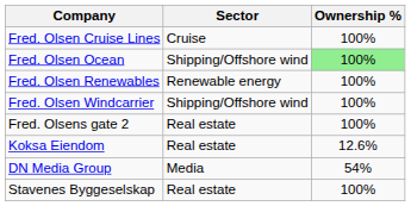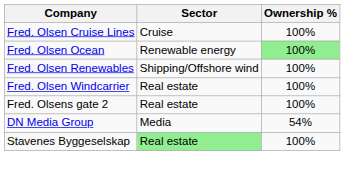 <table class="wikitable sortable">
 <tr>
 <th>Company</th>
 <th>Sector</th>
 <th>Ownership %</th>
 </tr>
 <tr>
 <td><a href='#'>Fred. Olsen Cruise Lines</a></td>
 <td>Cruise</td>
 <td style="text-align: center;">100%</td>
 </tr>
 <tr>
 <td><a href='#'>Fred. Olsen Ocean</a></td>
-<td>Shipping/Offshore wind</td>
+<td>Renewable energy</td>
 <td style="background: lightgreen; text-align: center;">100%</td>
 </tr>
 <tr>
 <td><a href='#'>Fred. Olsen Renewables</a></td>
-<td>Renewable energy</td>
+<td>Shipping/Offshore wind</td>
 <td style="text-align: center;">100%</td>
 </tr>
 <tr>
 <td><a href='#'>Fred. Olsen Windcarrier</a></td>
-<td>Shipping/Offshore wind</td>
+<td>Real estate</td>
 <td style="text-align: center;">100%</td>
 </tr>
 <tr>
 <td>Fred. Olsens gate 2</td>
 <td>Real estate</td>
 <td style="text-align: center;">100%</td>
 </tr>
 <tr>
-<td><a href='#'>Koksa Eiendom</a></td>
-<td>Real estate</td>
-<td style="text-align: center;">12.6%</td>
-</tr>
-<tr>
 <td><a href='#'>DN Media Group</a></td>
 <td>Media</td>
 <td style="text-align: center;">54%</td>
 </tr>
 <tr>
 <td>Stavenes Byggeselskap</td>
-<td>Real estate</td>
+<td style="background: lightgreen;">Real estate</td>
 <td style="text-align: center;">100%</td>
 </tr>
 </table>
